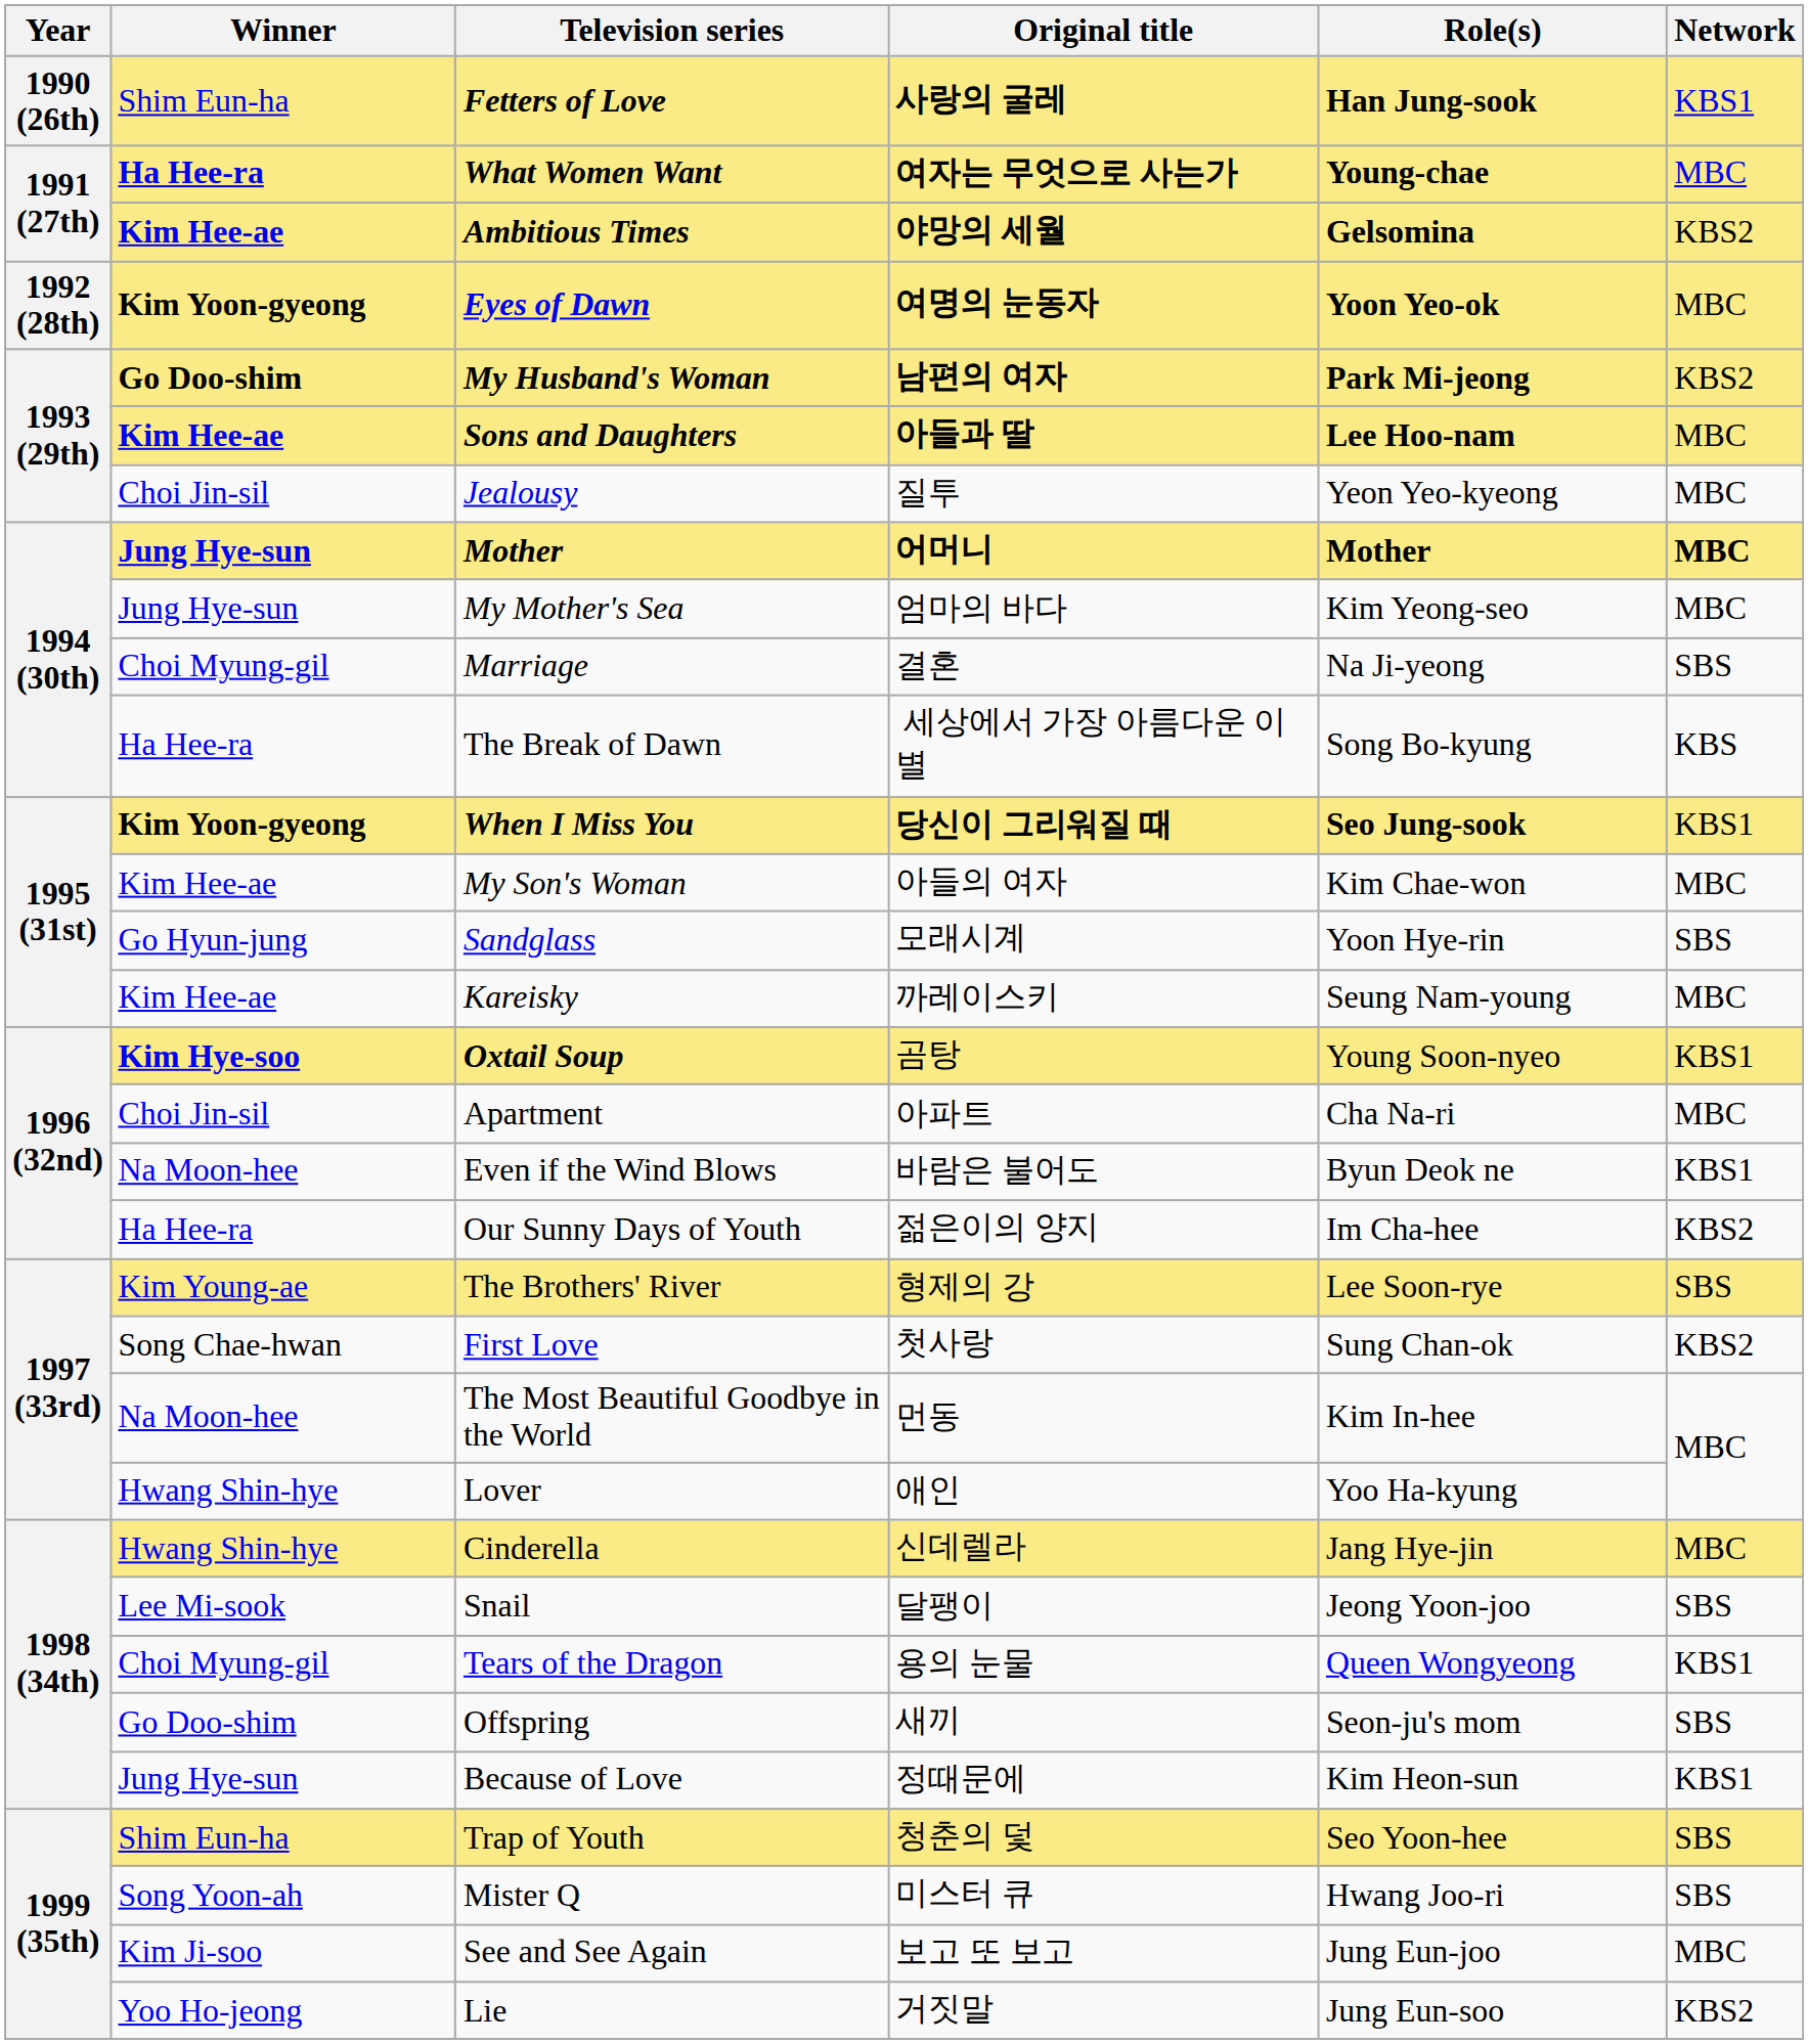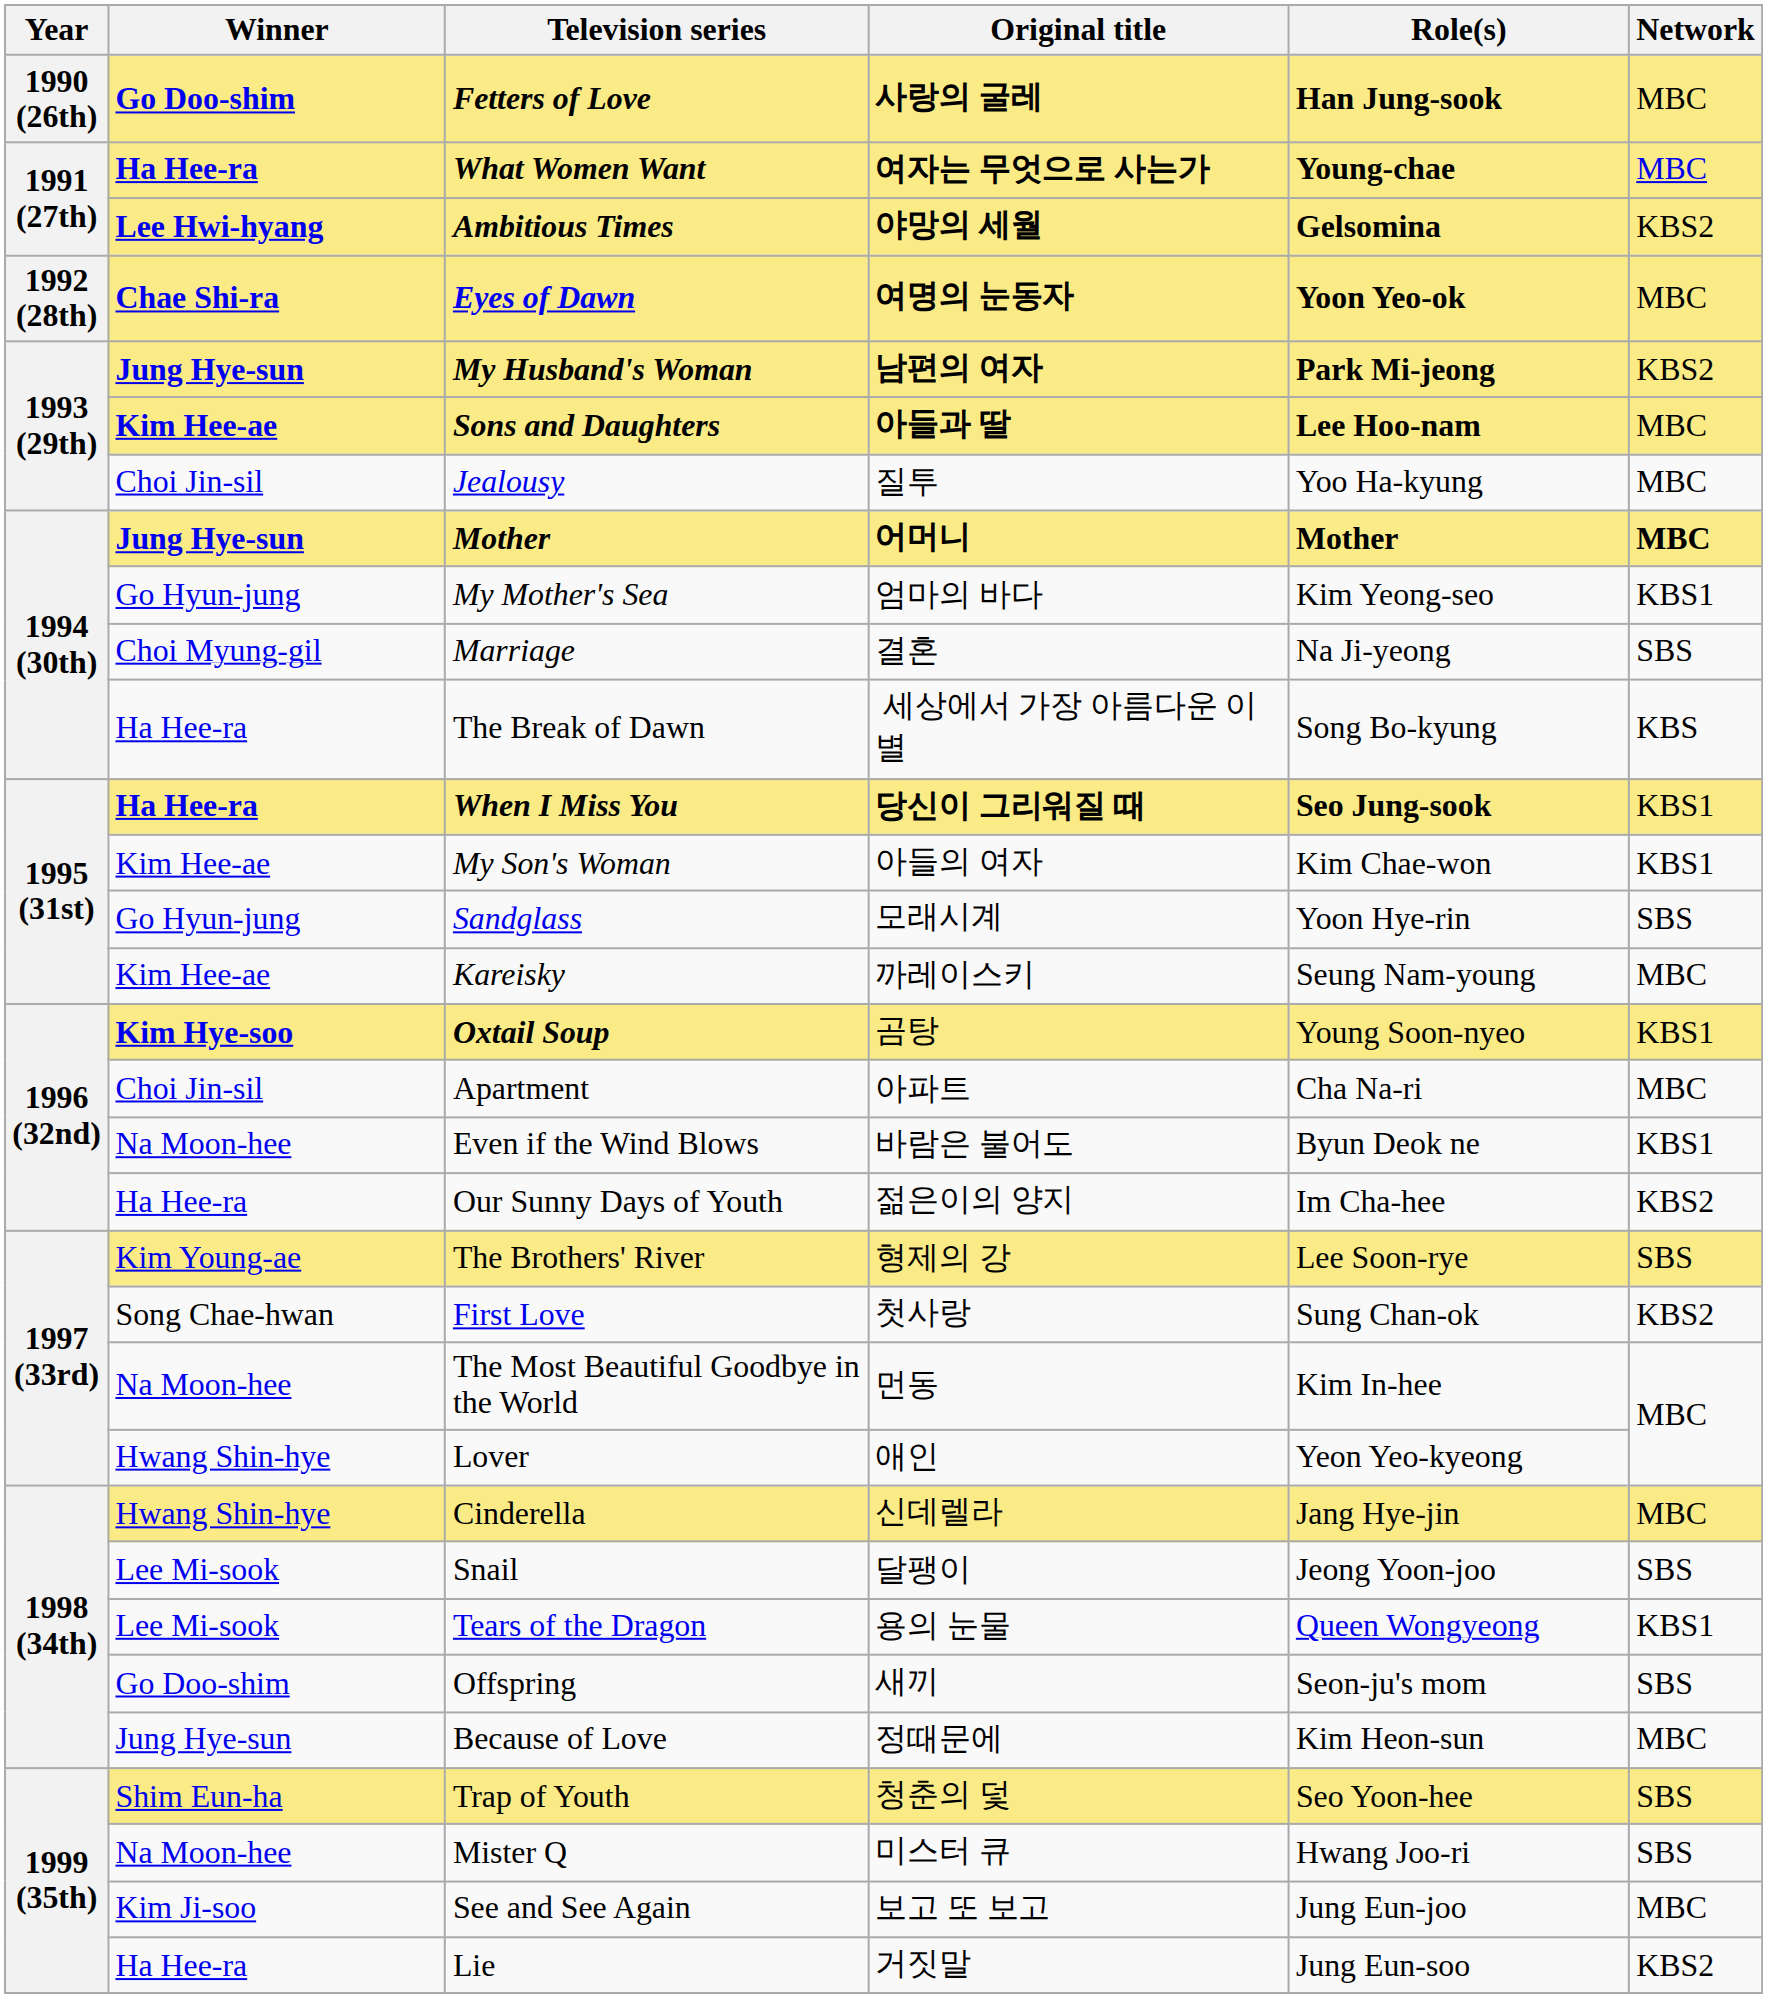 <table class="wikitable" style="width:100%;" cellpadding="6">
 <tr>
 <th style="width:5%;">Year</th>
 <th style="width:20%;">Winner</th>
 <th style="width:25%;">Television series</th>
 <th style="width:25%;">Original title</th>
 <th style="width:20%;">Role(s)</th>
 <th style="width:5%;">Network</th>
 </tr>
 <tr>
 <th>1990<br>(26th)</th>
-<td style="background:#FAEB86;"></strong><a href='#'>Shim Eun-ha</a> <strong></td>
+<td style="background:#FAEB86;"><strong><a href='#'>Go Doo-shim</a> </strong></td>
 <td style="background:#FAEB86;"><strong><em>Fetters of Love</em></strong></td>
 <td style="background:#FAEB86;"><strong>사랑의 굴레</strong></td>
 <td style="background:#FAEB86;"><strong>Han Jung-sook</strong></td>
-<td style="background:#FAEB86;"><a href='#'>KBS1</a></td>
+<td style="background:#FAEB86;">MBC</td>
 </tr>
 <tr>
 <th rowspan="2">1991<br>(27th)</th>
 <td style="background:#FAEB86;"><strong><a href='#'>Ha Hee-ra</a> </strong></td>
 <td style="background:#FAEB86;"><strong><em>What Women Want</em></strong></td>
 <td style="background:#FAEB86;"><strong>여자는 무엇으로 사는가</strong></td>
 <td style="background:#FAEB86;"><strong>Young-chae</strong></td>
 <td style="background:#FAEB86;"><a href='#'>MBC</a></td>
 </tr>
 <tr>
-<td style="background:#FAEB86;"><strong><a href='#'>Kim Hee-ae</a> </strong></td>
+<td style="background:#FAEB86;"><strong><a href='#'>Lee Hwi-hyang</a> </strong></td>
 <td style="background:#FAEB86;"><strong><em>Ambitious Times</em></strong></td>
 <td style="background:#FAEB86;"><strong>야망의 세월</strong></td>
 <td style="background:#FAEB86;"><strong>Gelsomina</strong></td>
 <td style="background:#FAEB86;">KBS2</td>
 </tr>
 <tr>
 <th>1992<br>(28th)</th>
-<td style="background:#FAEB86;"><strong>Kim Yoon-gyeong </strong></td>
+<td style="background:#FAEB86;"><strong><a href='#'>Chae Shi-ra</a> </strong></td>
 <td style="background:#FAEB86;"><strong><em><a href='#'>Eyes of Dawn</a></em></strong></td>
 <td style="background:#FAEB86;"><strong>여명의 눈동자</strong></td>
 <td style="background:#FAEB86;"><strong>Yoon Yeo-ok</strong></td>
 <td style="background:#FAEB86;">MBC</td>
 </tr>
 <tr>
 <th rowspan="3">1993<br>(29th)</th>
-<td style="background:#FAEB86;"><strong>Go Doo-shim </strong></td>
+<td style="background:#FAEB86;"><strong><a href='#'>Jung Hye-sun</a> </strong></td>
 <td style="background:#FAEB86;"><strong><em>My Husband's Woman</em></strong></td>
 <td style="background:#FAEB86;"><strong>남편의 여자</strong></td>
 <td style="background:#FAEB86;"><strong>Park Mi-jeong</strong></td>
 <td style="background:#FAEB86;">KBS2</td>
 </tr>
 <tr>
 <td style="background:#FAEB86;"><strong><a href='#'>Kim Hee-ae</a> </strong></td>
 <td style="background:#FAEB86;"><strong><em>Sons and Daughters</em></strong></td>
 <td style="background:#FAEB86;"><strong>아들과 딸</strong></td>
 <td style="background:#FAEB86;"><strong>Lee Hoo-nam</strong></td>
 <td style="background:#FAEB86;">MBC</td>
 </tr>
 <tr>
 <td><a href='#'>Choi Jin-sil</a></td>
 <td><em><a href='#'> Jealousy</a></em></td>
 <td>질투</td>
-<td>Yeon Yeo-kyeong</td>
+<td>Yoo Ha-kyung</td>
 <td>MBC</td>
 </tr>
 <tr>
 <th rowspan="4">1994<br>(30th)</th>
 <td style="background:#FAEB86;"><strong><a href='#'>Jung Hye-sun</a> </strong></td>
 <td style="background:#FAEB86;"><strong><em>Mother</em></strong></td>
 <td style="background:#FAEB86;"><strong>어머니</strong></td>
 <td style="background:#FAEB86;"><strong>Mother</strong></td>
 <td style="background:#FAEB86;"><strong>MBC</strong></td>
 </tr>
 <tr>
-<td><a href='#'>Jung Hye-sun</a></td>
+<td><a href='#'>Go Hyun-jung</a></td>
 <td><em>My Mother's Sea</em></td>
 <td>엄마의 바다</td>
 <td>Kim Yeong-seo</td>
-<td>MBC</td>
+<td>KBS1</td>
 </tr>
 <tr>
 <td><a href='#'>Choi Myung-gil</a></td>
 <td><em>Marriage</em></td>
 <td>결혼</td>
 <td>Na Ji-yeong</td>
 <td>SBS</td>
 </tr>
 <tr>
 <td><a href='#'>Ha Hee-ra</a></td>
 <td>The Break of Dawn</td>
 <td> 세상에서 가장 아름다운 이별</td>
 <td>Song Bo-kyung</td>
 <td>KBS</td>
 </tr>
 <tr>
 <th rowspan="4">1995<br>(31st)</th>
-<td style="background:#FAEB86;"><strong>Kim Yoon-gyeong </strong></td>
+<td style="background:#FAEB86;"><strong><a href='#'>Ha Hee-ra</a> </strong></td>
 <td style="background:#FAEB86;"><strong><em>When I Miss You</em></strong></td>
 <td style="background:#FAEB86;"><strong>당신이 그리워질 때</strong></td>
 <td style="background:#FAEB86;"><strong>Seo Jung-sook</strong></td>
 <td style="background:#FAEB86;">KBS1</td>
 </tr>
 <tr>
 <td><a href='#'>Kim Hee-ae</a></td>
 <td><em>My Son's Woman</em></td>
 <td>아들의 여자</td>
 <td>Kim Chae-won</td>
-<td>MBC</td>
+<td>KBS1</td>
 </tr>
 <tr>
 <td><a href='#'>Go Hyun-jung</a></td>
 <td><em><a href='#'>Sandglass</a></em></td>
 <td>모래시계</td>
 <td>Yoon Hye-rin</td>
 <td>SBS</td>
 </tr>
 <tr>
 <td><a href='#'>Kim Hee-ae</a></td>
 <td><em>Kareisky</em></td>
 <td>까레이스키</td>
 <td>Seung Nam-young</td>
 <td>MBC</td>
 </tr>
 <tr>
 <th rowspan="4">1996<br>(32nd)</th>
 <td style="background:#FAEB86;"><strong><a href='#'>Kim Hye-soo</a> </strong></td>
 <td style="background:#FAEB86;"><strong><em>Oxtail Soup<em> <strong></td>
 <td style="background:#FAEB86;"></strong>곰탕<strong></td>
 <td style="background:#FAEB86;"></strong>Young Soon-nyeo<strong></td>
 <td style="background:#FAEB86;">KBS1</td>
 </tr>
 <tr>
 <td><a href='#'>Choi Jin-sil</a></td>
 <td></em>Apartment<em></td>
 <td>아파트</td>
 <td>Cha Na-ri</td>
 <td>MBC</td>
 </tr>
 <tr>
 <td><a href='#'>Na Moon-hee</a></td>
 <td></em>Even if the Wind Blows<em></td>
 <td>바람은 불어도</td>
 <td>Byun Deok ne</td>
 <td>KBS1</td>
 </tr>
 <tr>
 <td><a href='#'>Ha Hee-ra</a></td>
 <td></em>Our Sunny Days of Youth<em></td>
 <td>젊은이의 양지</td>
 <td>Im Cha-hee</td>
 <td>KBS2</td>
 </tr>
 <tr>
 <th rowspan="4">1997<br>(33rd)</th>
 <td style="background:#FAEB86;"></strong><a href='#'>Kim Young-ae</a> <strong></td>
 <td style="background:#FAEB86;"></em></strong>The Brothers' River<strong><em></td>
 <td style="background:#FAEB86;"></strong>형제의 강<strong></td>
 <td style="background:#FAEB86;"></strong>Lee Soon-rye<strong></td>
 <td style="background:#FAEB86;">SBS</td>
 </tr>
 <tr>
 <td>Song Chae-hwan</td>
 <td></em><a href='#'> First Love</a><em></td>
 <td>첫사랑</td>
 <td>Sung Chan-ok</td>
 <td>KBS2</td>
 </tr>
 <tr>
 <td><a href='#'>Na Moon-hee</a></td>
 <td>The Most Beautiful Goodbye in the World</td>
 <td>먼동</td>
 <td>Kim In-hee</td>
 <td rowspan="2">MBC</td>
 </tr>
 <tr>
 <td><a href='#'>Hwang Shin-hye</a></td>
 <td>Lover</td>
 <td>애인</td>
-<td>Yoo Ha-kyung</td>
+<td>Yeon Yeo-kyeong</td>
 </tr>
 <tr>
 <th rowspan="5">1998<br>(34th)</th>
 <td style="background:#FAEB86;"></strong><a href='#'>Hwang Shin-hye</a> <strong></td>
 <td style="background:#FAEB86;"></em></strong>Cinderella<strong><em></td>
 <td style="background:#FAEB86;"></strong>신데렐라<strong></td>
 <td style="background:#FAEB86;"></strong>Jang Hye-jin<strong></td>
 <td style="background:#FAEB86;">MBC</td>
 </tr>
 <tr>
 <td><a href='#'>Lee Mi-sook</a></td>
 <td>Snail</td>
 <td>달팽이</td>
 <td>Jeong Yoon-joo</td>
 <td>SBS</td>
 </tr>
 <tr>
-<td><a href='#'>Choi Myung-gil</a></td>
+<td><a href='#'>Lee Mi-sook</a></td>
 <td></em><a href='#'> Tears of the Dragon</a><em></td>
 <td>용의 눈물</td>
 <td><a href='#'>Queen Wongyeong</a></td>
 <td>KBS1</td>
 </tr>
 <tr>
 <td><a href='#'>Go Doo-shim</a></td>
 <td>Offspring</td>
 <td>새끼 </td>
 <td>Seon-ju's mom</td>
 <td>SBS</td>
 </tr>
 <tr>
 <td><a href='#'>Jung Hye-sun</a></td>
 <td>Because of Love</td>
 <td>정때문에</td>
 <td>Kim Heon-sun</td>
-<td>KBS1</td>
+<td>MBC</td>
 </tr>
 <tr>
 <th rowspan="4">1999<br>(35th)</th>
 <td style="background:#FAEB86;"></strong><a href='#'>Shim Eun-ha</a> <strong></td>
 <td style="background:#FAEB86;"></em></strong>Trap of Youth<strong><em></td>
 <td style="background:#FAEB86;"></strong>청춘의 덫<strong></td>
 <td style="background:#FAEB86;"></strong>Seo Yoon-hee<strong></td>
 <td style="background:#FAEB86;">SBS</td>
 </tr>
 <tr>
-<td><a href='#'>Song Yoon-ah</a></td>
+<td><a href='#'>Na Moon-hee</a></td>
 <td>Mister Q</td>
 <td>미스터 큐</td>
 <td>Hwang Joo-ri</td>
 <td>SBS</td>
 </tr>
 <tr>
 <td><a href='#'>Kim Ji-soo</a></td>
 <td>See and See Again</td>
 <td>보고 또 보고</td>
 <td>Jung Eun-joo</td>
 <td>MBC</td>
 </tr>
 <tr>
-<td><a href='#'>Yoo Ho-jeong</a></td>
+<td><a href='#'>Ha Hee-ra</a></td>
 <td>Lie</td>
 <td>거짓말</td>
 <td>Jung Eun-soo</td>
 <td>KBS2</td>
 </tr>
 <tr>
 </tr>
 </table>
